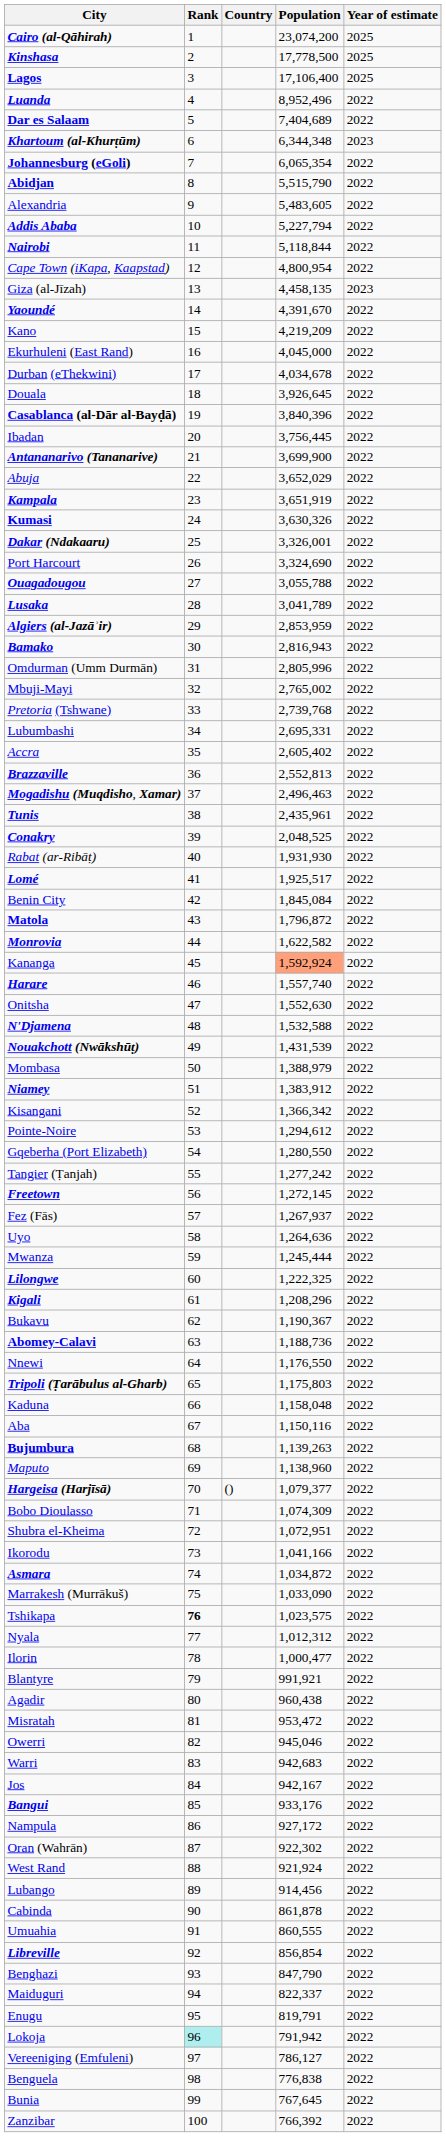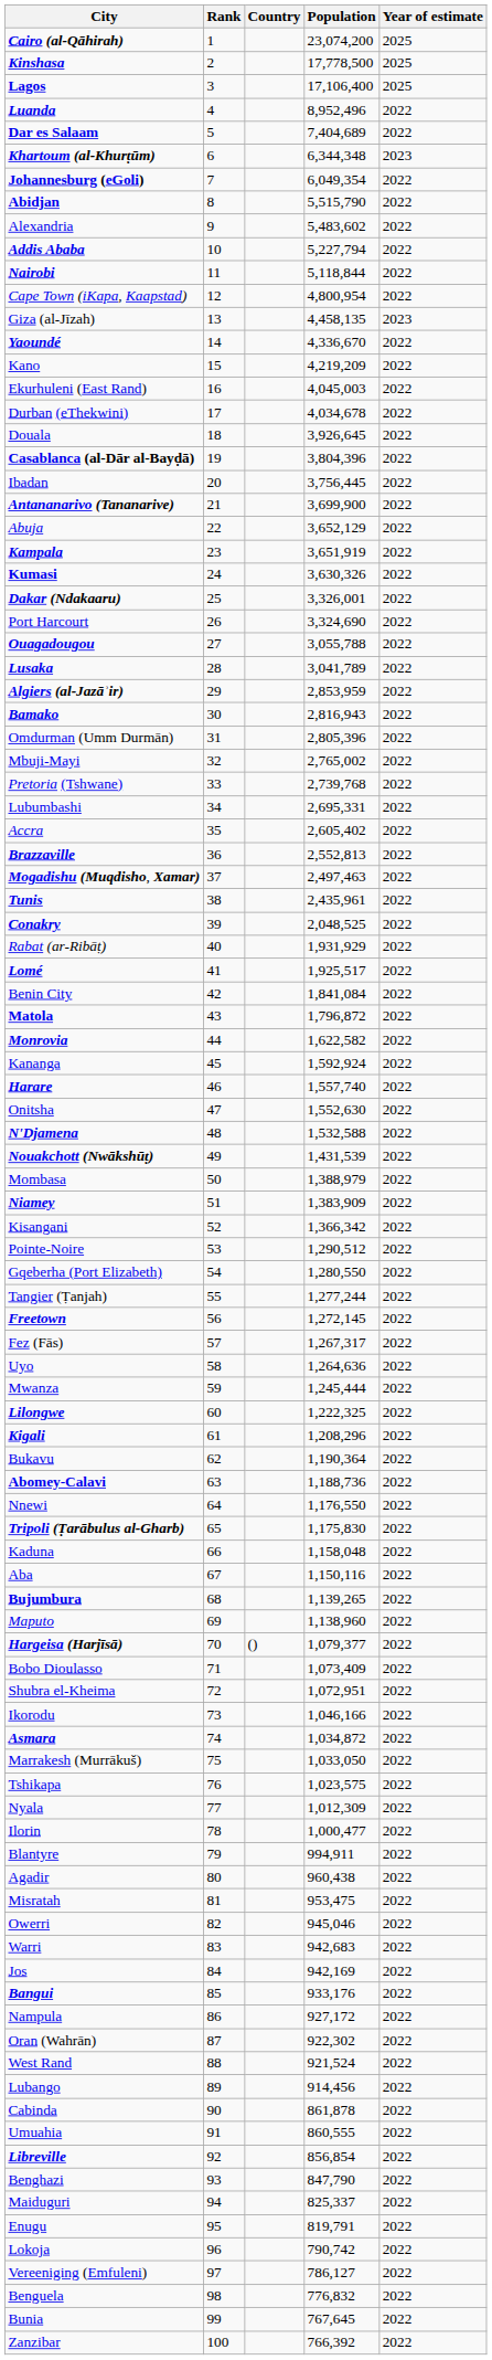 <table class="sortable wikitable">
 <tr>
 <th style="width:60">City</th>
 <th style="width:4">Rank</th>
 <th style="width:60">Country</th>
 <th style="width:40">Population</th>
 <th style="width:6">Year of estimate</th>
 </tr>
 <tr>
 <td><strong><em><a href='#'>Cairo</a> (al-Qāhirah)</em></strong></td>
 <td>1</td>
 <td></td>
 <td>23,074,200</td>
 <td>2025</td>
 </tr>
 <tr>
 <td><strong><em><a href='#'>Kinshasa</a></em></strong></td>
 <td>2</td>
 <td></td>
 <td>17,778,500</td>
 <td>2025</td>
 </tr>
 <tr>
 <td><strong><a href='#'>Lagos</a></strong></td>
 <td>3</td>
 <td></td>
 <td>17,106,400</td>
 <td>2025</td>
 </tr>
 <tr>
 <td><strong><em><a href='#'>Luanda</a></em></strong></td>
 <td>4</td>
 <td></td>
 <td>8,952,496</td>
 <td>2022</td>
 </tr>
 <tr>
 <td><strong><a href='#'>Dar es Salaam</a></strong></td>
 <td>5</td>
 <td></td>
 <td>7,404,689</td>
 <td>2022</td>
 </tr>
 <tr>
 <td><strong><em><a href='#'>Khartoum</a> (al-Khurṭūm)</em></strong></td>
 <td>6</td>
 <td></td>
 <td>6,344,348</td>
 <td>2023</td>
 </tr>
 <tr>
 <td><strong><a href='#'>Johannesburg</a> (<a href='#'>eGoli</a>)</strong></td>
 <td>7</td>
 <td></td>
-<td>6,065,354</td>
+<td>6,049,354</td>
 <td>2022</td>
 </tr>
 <tr>
 <td><strong><a href='#'>Abidjan</a></strong></td>
 <td>8</td>
 <td></td>
 <td>5,515,790</td>
 <td>2022</td>
 </tr>
 <tr>
 <td><a href='#'>Alexandria</a></td>
 <td>9</td>
 <td></td>
-<td>5,483,605</td>
+<td>5,483,602</td>
 <td>2022</td>
 </tr>
 <tr>
 <td><strong><em><a href='#'>Addis Ababa</a></em></strong></td>
 <td>10</td>
 <td></td>
 <td>5,227,794</td>
 <td>2022</td>
 </tr>
 <tr>
 <td><strong><em><a href='#'>Nairobi</a></em></strong></td>
 <td>11</td>
 <td></td>
 <td>5,118,844</td>
 <td>2022</td>
 </tr>
 <tr>
 <td><em><a href='#'>Cape Town</a> (<a href='#'>iKapa</a>, <a href='#'>Kaapstad</a>)</em></td>
 <td>12</td>
 <td></td>
 <td>4,800,954</td>
 <td>2022</td>
 </tr>
 <tr>
 <td><a href='#'>Giza</a> (al-Jīzah)</td>
 <td>13</td>
 <td></td>
 <td>4,458,135</td>
 <td>2023</td>
 </tr>
 <tr>
 <td><strong><em><a href='#'>Yaoundé</a></em></strong></td>
 <td>14</td>
 <td></td>
-<td>4,391,670</td>
+<td>4,336,670</td>
 <td>2022</td>
 </tr>
 <tr>
 <td><a href='#'>Kano</a></td>
 <td>15</td>
 <td></td>
 <td>4,219,209</td>
 <td>2022</td>
 </tr>
 <tr>
 <td><a href='#'>Ekurhuleni</a> (<a href='#'>East Rand</a>)</td>
 <td>16</td>
 <td></td>
-<td>4,045,000</td>
+<td>4,045,003</td>
 <td>2022</td>
 </tr>
 <tr>
 <td><a href='#'>Durban</a> <a href='#'>(eThekwini)</a></td>
 <td>17</td>
 <td></td>
 <td>4,034,678</td>
 <td>2022</td>
 </tr>
 <tr>
 <td><a href='#'>Douala</a></td>
 <td>18</td>
 <td></td>
 <td>3,926,645</td>
 <td>2022</td>
 </tr>
 <tr>
 <td><strong><a href='#'>Casablanca</a> (al-Dār al-Bayḍā)</strong></td>
 <td>19</td>
 <td></td>
-<td>3,840,396</td>
+<td>3,804,396</td>
 <td>2022</td>
 </tr>
 <tr>
 <td><a href='#'>Ibadan</a></td>
 <td>20</td>
 <td></td>
 <td>3,756,445</td>
 <td>2022</td>
 </tr>
 <tr>
 <td><strong><em><a href='#'>Antananarivo</a> (Tananarive)</em></strong></td>
 <td>21</td>
 <td></td>
 <td>3,699,900</td>
 <td>2022</td>
 </tr>
 <tr>
 <td><em><a href='#'>Abuja</a></em></td>
 <td>22</td>
 <td></td>
-<td>3,652,029</td>
+<td>3,652,129</td>
 <td>2022</td>
 </tr>
 <tr>
 <td><strong><em><a href='#'>Kampala</a></em></strong></td>
 <td>23</td>
 <td></td>
 <td>3,651,919</td>
 <td>2022</td>
 </tr>
 <tr>
 <td><strong><a href='#'>Kumasi</a></strong></td>
 <td>24</td>
 <td></td>
 <td>3,630,326</td>
 <td>2022</td>
 </tr>
 <tr>
 <td><strong><em><a href='#'>Dakar</a> (Ndakaaru)</em></strong></td>
 <td>25</td>
 <td></td>
 <td>3,326,001</td>
 <td>2022</td>
 </tr>
 <tr>
 <td><a href='#'>Port Harcourt</a></td>
 <td>26</td>
 <td></td>
 <td>3,324,690</td>
 <td>2022</td>
 </tr>
 <tr>
 <td><strong><em><a href='#'>Ouagadougou</a></em></strong></td>
 <td>27</td>
 <td></td>
 <td>3,055,788</td>
 <td>2022</td>
 </tr>
 <tr>
 <td><strong><em><a href='#'>Lusaka</a></em></strong></td>
 <td>28</td>
 <td></td>
 <td>3,041,789</td>
 <td>2022</td>
 </tr>
 <tr>
 <td><strong><em><a href='#'>Algiers</a> (al-Jazāʾir)</em></strong></td>
 <td>29</td>
 <td></td>
 <td>2,853,959</td>
 <td>2022</td>
 </tr>
 <tr>
 <td><strong><em><a href='#'>Bamako</a></em></strong></td>
 <td>30</td>
 <td></td>
 <td>2,816,943</td>
 <td>2022</td>
 </tr>
 <tr>
 <td><a href='#'>Omdurman</a> (Umm Durmān)</td>
 <td>31</td>
 <td></td>
-<td>2,805,996</td>
+<td>2,805,396</td>
 <td>2022</td>
 </tr>
 <tr>
 <td><a href='#'>Mbuji-Mayi</a></td>
 <td>32</td>
 <td></td>
 <td>2,765,002</td>
 <td>2022</td>
 </tr>
 <tr>
 <td><em><a href='#'>Pretoria</a></em> <a href='#'>(Tshwane)</a></td>
 <td>33</td>
 <td></td>
 <td>2,739,768</td>
 <td>2022</td>
 </tr>
 <tr>
 <td><a href='#'>Lubumbashi</a></td>
 <td>34</td>
 <td></td>
 <td>2,695,331</td>
 <td>2022</td>
 </tr>
 <tr>
 <td><em><a href='#'>Accra</a></em></td>
 <td>35</td>
 <td></td>
 <td>2,605,402</td>
 <td>2022</td>
 </tr>
 <tr>
 <td><strong><em><a href='#'>Brazzaville</a></em></strong></td>
 <td>36</td>
 <td></td>
 <td>2,552,813</td>
 <td>2022</td>
 </tr>
 <tr>
 <td><strong><em><a href='#'>Mogadishu</a> (Muqdisho</em></strong>, <strong><em>Xamar)</em></strong></td>
 <td>37</td>
 <td></td>
-<td>2,496,463</td>
+<td>2,497,463</td>
 <td>2022</td>
 </tr>
 <tr>
 <td><strong><em><a href='#'>Tunis</a></em></strong></td>
 <td>38</td>
 <td></td>
 <td>2,435,961</td>
 <td>2022</td>
 </tr>
 <tr>
 <td><strong><em><a href='#'>Conakry</a></em></strong></td>
 <td>39</td>
 <td></td>
 <td>2,048,525</td>
 <td>2022</td>
 </tr>
 <tr>
 <td><em><a href='#'>Rabat</a> (ar-Ribāṭ)</em></td>
 <td>40</td>
 <td></td>
-<td>1,931,930</td>
+<td>1,931,929</td>
 <td>2022</td>
 </tr>
 <tr>
 <td><strong><em><a href='#'>Lomé</a></em></strong></td>
 <td>41</td>
 <td></td>
 <td>1,925,517</td>
 <td>2022</td>
 </tr>
 <tr>
 <td><a href='#'>Benin City</a></td>
 <td>42</td>
 <td></td>
-<td>1,845,084</td>
+<td>1,841,084</td>
 <td>2022</td>
 </tr>
 <tr>
 <td><strong><a href='#'>Matola</a></strong></td>
 <td>43</td>
 <td></td>
 <td>1,796,872</td>
 <td>2022</td>
 </tr>
 <tr>
 <td><strong><em><a href='#'>Monrovia</a></em></strong></td>
 <td>44</td>
 <td></td>
 <td>1,622,582</td>
 <td>2022</td>
 </tr>
 <tr>
 <td><a href='#'>Kananga</a></td>
 <td>45</td>
 <td></td>
-<td style="background: lightsalmon;">1,592,924</td>
+<td>1,592,924</td>
 <td>2022</td>
 </tr>
 <tr>
 <td><strong><em><a href='#'>Harare</a></em></strong></td>
 <td>46</td>
 <td></td>
 <td>1,557,740</td>
 <td>2022</td>
 </tr>
 <tr>
 <td><a href='#'>Onitsha</a></td>
 <td>47</td>
 <td></td>
 <td>1,552,630</td>
 <td>2022</td>
 </tr>
 <tr>
 <td><strong><em><a href='#'>N'Djamena</a></em></strong></td>
 <td>48</td>
 <td></td>
 <td>1,532,588</td>
 <td>2022</td>
 </tr>
 <tr>
 <td><strong><em><a href='#'>Nouakchott</a> (Nwākshūṭ)</em></strong></td>
 <td>49</td>
 <td></td>
 <td>1,431,539</td>
 <td>2022</td>
 </tr>
 <tr>
 <td><a href='#'>Mombasa</a></td>
 <td>50</td>
 <td></td>
 <td>1,388,979</td>
 <td>2022</td>
 </tr>
 <tr>
 <td><strong><em><a href='#'>Niamey</a></em></strong></td>
 <td>51</td>
 <td></td>
-<td>1,383,912</td>
+<td>1,383,909</td>
 <td>2022</td>
 </tr>
 <tr>
 <td><a href='#'>Kisangani</a></td>
 <td>52</td>
 <td></td>
 <td>1,366,342</td>
 <td>2022</td>
 </tr>
 <tr>
 <td><a href='#'>Pointe-Noire</a></td>
 <td>53</td>
 <td></td>
-<td>1,294,612</td>
+<td>1,290,512</td>
 <td>2022</td>
 </tr>
 <tr>
 <td><a href='#'>Gqeberha (Port Elizabeth)</a></td>
 <td>54</td>
 <td></td>
 <td>1,280,550</td>
 <td>2022</td>
 </tr>
 <tr>
 <td><a href='#'>Tangier</a> (Ṭanjah)</td>
 <td>55</td>
 <td></td>
-<td>1,277,242</td>
+<td>1,277,244</td>
 <td>2022</td>
 </tr>
 <tr>
 <td><strong><em><a href='#'>Freetown</a></em></strong></td>
 <td>56</td>
 <td></td>
 <td>1,272,145</td>
 <td>2022</td>
 </tr>
 <tr>
 <td><a href='#'>Fez</a> (Fās)</td>
 <td>57</td>
 <td></td>
-<td>1,267,937</td>
+<td>1,267,317</td>
 <td>2022</td>
 </tr>
 <tr>
 <td><a href='#'>Uyo</a></td>
 <td>58</td>
 <td></td>
 <td>1,264,636</td>
 <td>2022</td>
 </tr>
 <tr>
 <td><a href='#'>Mwanza</a></td>
 <td>59</td>
 <td></td>
 <td>1,245,444</td>
 <td>2022</td>
 </tr>
 <tr>
 <td><strong><em><a href='#'>Lilongwe</a></em></strong></td>
 <td>60</td>
 <td></td>
 <td>1,222,325</td>
 <td>2022</td>
 </tr>
 <tr>
 <td><strong><em><a href='#'>Kigali</a></em></strong></td>
 <td>61</td>
 <td></td>
 <td>1,208,296</td>
 <td>2022</td>
 </tr>
 <tr>
 <td><a href='#'>Bukavu</a></td>
 <td>62</td>
 <td></td>
-<td>1,190,367</td>
+<td>1,190,364</td>
 <td>2022</td>
 </tr>
 <tr>
 <td><strong><a href='#'>Abomey-Calavi</a></strong></td>
 <td>63</td>
 <td></td>
 <td>1,188,736</td>
 <td>2022</td>
 </tr>
 <tr>
 <td><a href='#'>Nnewi</a></td>
 <td>64</td>
 <td></td>
 <td>1,176,550</td>
 <td>2022</td>
 </tr>
 <tr>
 <td><strong><em><a href='#'>Tripoli</a> (Ṭarābulus al-Gharb)</em></strong></td>
 <td>65</td>
 <td></td>
-<td>1,175,803</td>
+<td>1,175,830</td>
 <td>2022</td>
 </tr>
 <tr>
 <td><a href='#'>Kaduna</a></td>
 <td>66</td>
 <td></td>
 <td>1,158,048</td>
 <td>2022</td>
 </tr>
 <tr>
 <td><a href='#'>Aba</a></td>
 <td>67</td>
 <td></td>
 <td>1,150,116</td>
 <td>2022</td>
 </tr>
 <tr>
 <td><strong><a href='#'>Bujumbura</a></strong></td>
 <td>68</td>
 <td></td>
-<td>1,139,263</td>
+<td>1,139,265</td>
 <td>2022</td>
 </tr>
 <tr>
 <td><em><a href='#'>Maputo</a></em></td>
 <td>69</td>
 <td></td>
 <td>1,138,960</td>
 <td>2022</td>
 </tr>
 <tr>
 <td><strong><em><a href='#'>Hargeisa</a> (Harjīsā)</em></strong></td>
 <td>70</td>
 <td> ()</td>
 <td>1,079,377</td>
 <td>2022</td>
 </tr>
 <tr>
 <td><a href='#'>Bobo Dioulasso</a></td>
 <td>71</td>
 <td></td>
-<td>1,074,309</td>
+<td>1,073,409</td>
 <td>2022</td>
 </tr>
 <tr>
 <td><a href='#'>Shubra el-Kheima</a></td>
 <td>72</td>
 <td></td>
 <td>1,072,951</td>
 <td>2022</td>
 </tr>
 <tr>
 <td><a href='#'>Ikorodu</a></td>
 <td>73</td>
 <td></td>
-<td>1,041,166</td>
+<td>1,046,166</td>
 <td>2022</td>
 </tr>
 <tr>
 <td><strong><em><a href='#'>Asmara</a></em></strong></td>
 <td>74</td>
 <td></td>
 <td>1,034,872</td>
 <td>2022</td>
 </tr>
 <tr>
 <td><a href='#'>Marrakesh</a> (Murrākuš)</td>
 <td>75</td>
 <td></td>
-<td>1,033,090</td>
+<td>1,033,050</td>
 <td>2022</td>
 </tr>
 <tr>
 <td><a href='#'>Tshikapa</a></td>
-<td><strong>76</strong></td>
+<td>76</td>
 <td></td>
 <td>1,023,575</td>
 <td>2022</td>
 </tr>
 <tr>
 <td><a href='#'>Nyala</a></td>
 <td>77</td>
 <td></td>
-<td>1,012,312</td>
+<td>1,012,309</td>
 <td>2022</td>
 </tr>
 <tr>
 <td><a href='#'>Ilorin</a></td>
 <td>78</td>
 <td></td>
 <td>1,000,477</td>
 <td>2022</td>
 </tr>
 <tr>
 <td><a href='#'>Blantyre</a></td>
 <td>79</td>
 <td></td>
-<td>991,921</td>
+<td>994,911</td>
 <td>2022</td>
 </tr>
 <tr>
 <td><a href='#'>Agadir</a></td>
 <td>80</td>
 <td></td>
 <td>960,438</td>
 <td>2022</td>
 </tr>
 <tr>
 <td><a href='#'>Misratah</a></td>
 <td>81</td>
 <td></td>
-<td>953,472</td>
+<td>953,475</td>
 <td>2022</td>
 </tr>
 <tr>
 <td><a href='#'>Owerri</a></td>
 <td>82</td>
 <td></td>
 <td>945,046</td>
 <td>2022</td>
 </tr>
 <tr>
 <td><a href='#'>Warri</a></td>
 <td>83</td>
 <td></td>
 <td>942,683</td>
 <td>2022</td>
 </tr>
 <tr>
 <td><a href='#'>Jos</a></td>
 <td>84</td>
 <td></td>
-<td>942,167</td>
+<td>942,169</td>
 <td>2022</td>
 </tr>
 <tr>
 <td><strong><em><a href='#'>Bangui</a></em></strong></td>
 <td>85</td>
 <td></td>
 <td>933,176</td>
 <td>2022</td>
 </tr>
 <tr>
 <td><a href='#'>Nampula</a></td>
 <td>86</td>
 <td></td>
 <td>927,172</td>
 <td>2022</td>
 </tr>
 <tr>
 <td><a href='#'>Oran</a> (Wahrān)</td>
 <td>87</td>
 <td></td>
 <td>922,302</td>
 <td>2022</td>
 </tr>
 <tr>
 <td><a href='#'>West Rand</a></td>
 <td>88</td>
 <td></td>
-<td>921,924</td>
+<td>921,524</td>
 <td>2022</td>
 </tr>
 <tr>
 <td><a href='#'>Lubango</a></td>
 <td>89</td>
 <td></td>
 <td>914,456</td>
 <td>2022</td>
 </tr>
 <tr>
 <td><a href='#'>Cabinda</a></td>
 <td>90</td>
 <td></td>
 <td>861,878</td>
 <td>2022</td>
 </tr>
 <tr>
 <td><a href='#'>Umuahia</a></td>
 <td>91</td>
 <td></td>
 <td>860,555</td>
 <td>2022</td>
 </tr>
 <tr>
 <td><strong><em><a href='#'>Libreville</a></em></strong></td>
 <td>92</td>
 <td></td>
 <td>856,854</td>
 <td>2022</td>
 </tr>
 <tr>
 <td><a href='#'>Benghazi</a></td>
 <td>93</td>
 <td></td>
 <td>847,790</td>
 <td>2022</td>
 </tr>
 <tr>
 <td><a href='#'>Maiduguri</a></td>
 <td>94</td>
 <td></td>
-<td>822,337</td>
+<td>825,337</td>
 <td>2022</td>
 </tr>
 <tr>
 <td><a href='#'>Enugu</a></td>
 <td>95</td>
 <td></td>
 <td>819,791</td>
 <td>2022</td>
 </tr>
 <tr>
 <td><a href='#'>Lokoja</a></td>
-<td style="background: paleturquoise;">96</td>
+<td>96</td>
 <td></td>
-<td>791,942</td>
+<td>790,742</td>
 <td>2022</td>
 </tr>
 <tr>
 <td><a href='#'>Vereeniging</a> (<a href='#'>Emfuleni</a>)</td>
 <td>97</td>
 <td></td>
 <td>786,127</td>
 <td>2022</td>
 </tr>
 <tr>
 <td><a href='#'>Benguela</a></td>
 <td>98</td>
 <td></td>
-<td>776,838</td>
+<td>776,832</td>
 <td>2022</td>
 </tr>
 <tr>
 <td><a href='#'>Bunia</a></td>
 <td>99</td>
 <td></td>
 <td>767,645</td>
 <td>2022</td>
 </tr>
 <tr>
 <td><a href='#'>Zanzibar</a></td>
 <td>100</td>
 <td></td>
 <td>766,392</td>
 <td>2022</td>
 </tr>
 </table>
